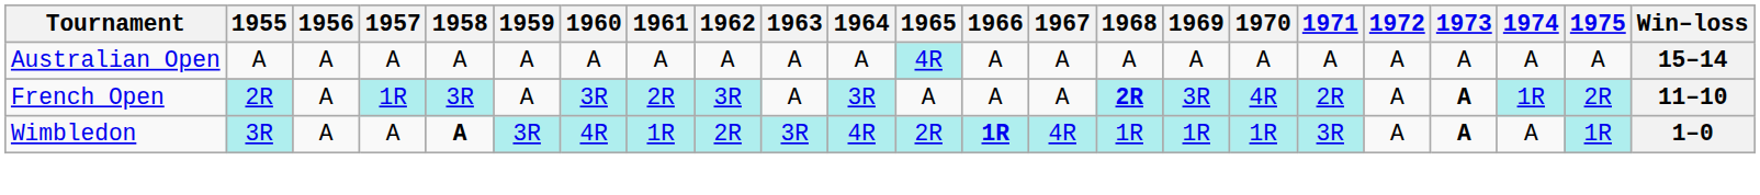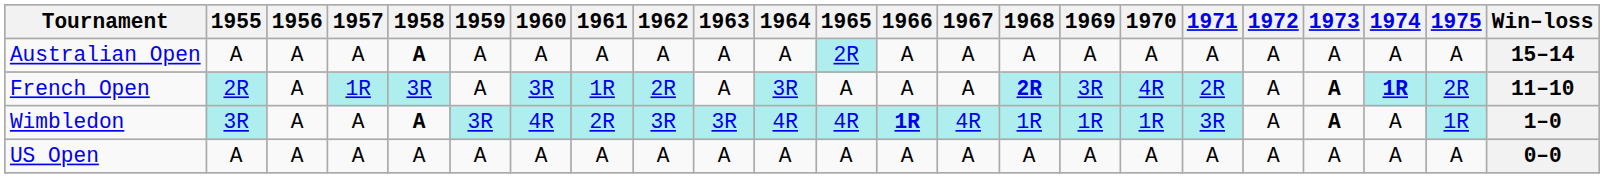 <table class=wikitable style=text-align:center;font-size:97%>
 <tr>
 <th>Tournament</th>
 <th>1955</th>
 <th>1956</th>
 <th>1957</th>
 <th>1958</th>
 <th>1959</th>
 <th>1960</th>
 <th>1961</th>
 <th>1962</th>
 <th>1963</th>
 <th>1964</th>
 <th>1965</th>
 <th>1966</th>
 <th>1967</th>
 <th>1968</th>
 <th>1969</th>
 <th>1970</th>
 <th><a href='#'>1971</a></th>
 <th><a href='#'>1972</a></th>
 <th><a href='#'>1973</a></th>
 <th><a href='#'>1974</a></th>
 <th><a href='#'>1975</a></th>
 <th>Win–loss</th>
 </tr>
 <tr>
 <td align=left><a href='#'>Australian Open</a></td>
 <td>A</td>
 <td>A</td>
 <td>A</td>
+<td><strong>A</strong></td>
 <td>A</td>
 <td>A</td>
 <td>A</td>
 <td>A</td>
 <td>A</td>
 <td>A</td>
-<td>A</td>
-<td bgcolor=afeeee><a href='#'>4R</a></td>
+<td bgcolor=afeeee><a href='#'>2R</a></td>
 <td>A</td>
 <td>A</td>
 <td>A</td>
 <td>A</td>
 <td>A</td>
 <td>A</td>
 <td>A</td>
 <td>A</td>
 <td>A</td>
 <td>A</td>
 <th>15–14</th>
 </tr>
 <tr>
 <td align=left><a href='#'>French Open</a></td>
 <td bgcolor=afeeee><a href='#'>2R</a></td>
 <td>A</td>
 <td bgcolor=afeeee><a href='#'>1R</a></td>
 <td bgcolor=afeeee><a href='#'>3R</a></td>
 <td>A</td>
 <td bgcolor=afeeee><a href='#'>3R</a></td>
+<td bgcolor=afeeee><a href='#'>1R</a></td>
 <td bgcolor=afeeee><a href='#'>2R</a></td>
-<td bgcolor=afeeee><a href='#'>3R</a></td>
 <td>A</td>
 <td bgcolor=afeeee><a href='#'>3R</a></td>
 <td>A</td>
 <td>A</td>
 <td>A</td>
 <td bgcolor=afeeee><strong><a href='#'>2R</a></strong></td>
 <td bgcolor=afeeee><a href='#'>3R</a></td>
 <td bgcolor=afeeee><a href='#'>4R</a></td>
 <td bgcolor=afeeee><a href='#'>2R</a></td>
 <td>A</td>
 <td><strong>A</strong></td>
-<td bgcolor=afeeee><a href='#'>1R</a></td>
+<td bgcolor=afeeee><strong><a href='#'>1R</a></strong></td>
 <td bgcolor=afeeee><a href='#'>2R</a></td>
 <th>11–10</th>
 </tr>
 <tr>
 <td align=left><a href='#'>Wimbledon</a></td>
 <td bgcolor=afeeee><a href='#'>3R</a></td>
 <td>A</td>
 <td>A</td>
 <td><strong>A</strong></td>
 <td bgcolor=afeeee><a href='#'>3R</a></td>
 <td bgcolor=afeeee><a href='#'>4R</a></td>
-<td bgcolor=afeeee><a href='#'>1R</a></td>
 <td bgcolor=afeeee><a href='#'>2R</a></td>
 <td bgcolor=afeeee><a href='#'>3R</a></td>
+<td bgcolor=afeeee><a href='#'>3R</a></td>
 <td bgcolor=afeeee><a href='#'>4R</a></td>
-<td bgcolor=afeeee><a href='#'>2R</a></td>
+<td bgcolor=afeeee><a href='#'>4R</a></td>
 <td bgcolor=afeeee><strong><a href='#'>1R</a></strong></td>
 <td bgcolor=afeeee><a href='#'>4R</a></td>
 <td bgcolor=afeeee><a href='#'>1R</a></td>
 <td bgcolor=afeeee><a href='#'>1R</a></td>
 <td bgcolor=afeeee><a href='#'>1R</a></td>
 <td bgcolor=afeeee><a href='#'>3R</a></td>
 <td>A</td>
 <td><strong>A</strong></td>
 <td>A</td>
 <td bgcolor=afeeee><a href='#'>1R</a></td>
 <th>1–0</th>
 </tr>
+<tr>
+<td align=left><a href='#'>US Open</a></td>
+<td>A</td>
+<td>A</td>
+<td>A</td>
+<td>A</td>
+<td>A</td>
+<td>A</td>
+<td>A</td>
+<td>A</td>
+<td>A</td>
+<td>A</td>
+<td>A</td>
+<td>A</td>
+<td>A</td>
+<td>A</td>
+<td>A</td>
+<td>A</td>
+<td>A</td>
+<td>A</td>
+<td>A</td>
+<td>A</td>
+<td>A</td>
+<th>0–0</th>
+</tr>
 </table>
